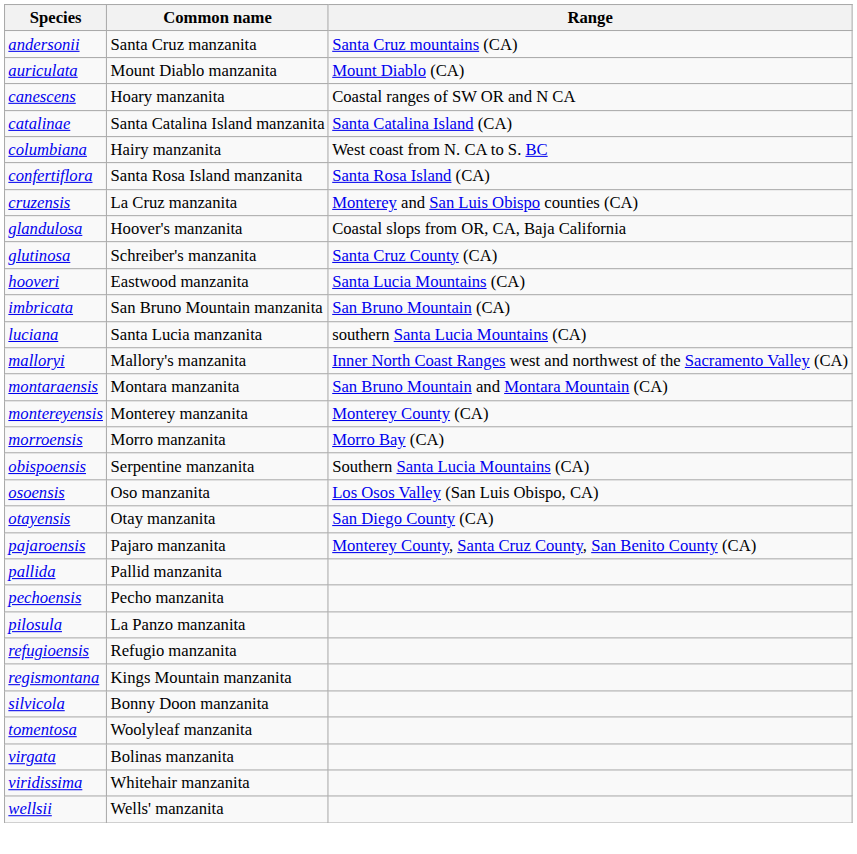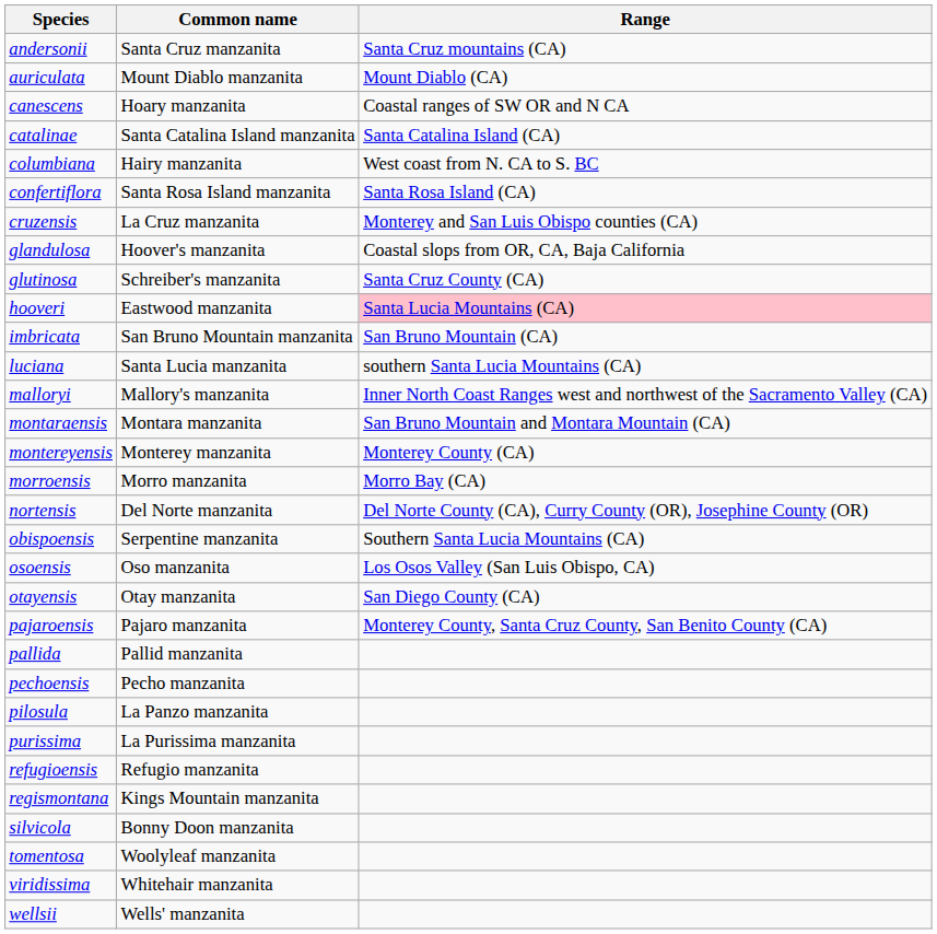 <table class="wikitable">
 <tr>
 <th>Species</th>
 <th>Common name</th>
 <th>Range</th>
 </tr>
 <tr>
 <td><em><a href='#'>andersonii</a></em></td>
 <td>Santa Cruz manzanita</td>
 <td><a href='#'>Santa Cruz mountains</a> (CA)</td>
 </tr>
 <tr>
 <td><em><a href='#'>auriculata</a></em></td>
 <td>Mount Diablo manzanita</td>
 <td><a href='#'>Mount Diablo</a> (CA)</td>
 </tr>
 <tr>
 <td><em><a href='#'>canescens</a></em></td>
 <td>Hoary manzanita</td>
 <td>Coastal ranges of SW OR and N CA</td>
 </tr>
 <tr>
 <td><em><a href='#'>catalinae</a></em></td>
 <td>Santa Catalina Island manzanita</td>
 <td><a href='#'>Santa Catalina Island</a> (CA)</td>
 </tr>
 <tr>
 <td><em><a href='#'>columbiana</a></em></td>
 <td>Hairy manzanita</td>
 <td>West coast from N. CA to S. <a href='#'>BC</a></td>
 </tr>
 <tr>
 <td><em><a href='#'>confertiflora</a></em></td>
 <td>Santa Rosa Island manzanita</td>
 <td><a href='#'>Santa Rosa Island</a> (CA)</td>
 </tr>
 <tr>
 <td><em><a href='#'>cruzensis</a></em></td>
 <td>La Cruz manzanita</td>
 <td><a href='#'>Monterey</a> and <a href='#'>San Luis Obispo</a> counties (CA)</td>
 </tr>
 <tr>
 <td><em><a href='#'>glandulosa</a></em></td>
 <td>Hoover's manzanita</td>
 <td>Coastal slops from OR, CA, Baja California</td>
 </tr>
 <tr>
 <td><em><a href='#'>glutinosa</a></em></td>
 <td>Schreiber's manzanita</td>
 <td><a href='#'>Santa Cruz County</a> (CA)</td>
 </tr>
 <tr>
 <td><em><a href='#'>hooveri</a></em></td>
 <td>Eastwood manzanita</td>
-<td><a href='#'>Santa Lucia Mountains</a> (CA)</td>
+<td style="background: pink;"><a href='#'>Santa Lucia Mountains</a> (CA)</td>
 </tr>
 <tr>
 <td><em><a href='#'>imbricata</a></em></td>
 <td>San Bruno Mountain manzanita</td>
 <td><a href='#'>San Bruno Mountain</a> (CA)</td>
 </tr>
 <tr>
 <td><em><a href='#'>luciana</a></em></td>
 <td>Santa Lucia manzanita</td>
 <td>southern <a href='#'>Santa Lucia Mountains</a> (CA)</td>
 </tr>
 <tr>
 <td><em><a href='#'>malloryi</a></em></td>
 <td>Mallory's manzanita</td>
 <td><a href='#'>Inner North Coast Ranges</a> west and northwest of the <a href='#'>Sacramento Valley</a> (CA)</td>
 </tr>
 <tr>
 <td><em><a href='#'>montaraensis</a></em></td>
 <td>Montara manzanita</td>
 <td><a href='#'>San Bruno Mountain</a> and <a href='#'>Montara Mountain</a> (CA)</td>
 </tr>
 <tr>
 <td><em><a href='#'>montereyensis</a></em></td>
 <td>Monterey manzanita</td>
 <td><a href='#'>Monterey County</a> (CA)</td>
 </tr>
 <tr>
 <td><em><a href='#'>morroensis</a></em></td>
 <td>Morro manzanita</td>
 <td><a href='#'>Morro Bay</a> (CA)</td>
+</tr>
+<tr>
+<td><em><a href='#'>nortensis</a></em></td>
+<td>Del Norte manzanita</td>
+<td><a href='#'>Del Norte County</a> (CA), <a href='#'>Curry County</a> (OR), <a href='#'>Josephine County</a> (OR)</td>
 </tr>
 <tr>
 <td><em><a href='#'>obispoensis</a></em></td>
 <td>Serpentine manzanita</td>
 <td>Southern <a href='#'>Santa Lucia Mountains</a> (CA)</td>
 </tr>
 <tr>
 <td><em><a href='#'>osoensis</a></em></td>
 <td>Oso manzanita</td>
 <td><a href='#'>Los Osos Valley</a> (San Luis Obispo, CA)</td>
 </tr>
 <tr>
 <td><em><a href='#'>otayensis</a></em></td>
 <td>Otay manzanita</td>
 <td><a href='#'>San Diego County</a> (CA)</td>
 </tr>
 <tr>
 <td><em><a href='#'>pajaroensis</a></em></td>
 <td>Pajaro manzanita</td>
 <td><a href='#'>Monterey County</a>, <a href='#'>Santa Cruz County</a>, <a href='#'>San Benito County</a> (CA)</td>
 </tr>
 <tr>
 <td><em><a href='#'>pallida</a></em></td>
 <td>Pallid manzanita</td>
 <td></td>
 </tr>
 <tr>
 <td><em><a href='#'>pechoensis</a></em></td>
 <td>Pecho manzanita</td>
 <td></td>
 </tr>
 <tr>
 <td><em><a href='#'>pilosula</a></em></td>
 <td>La Panzo manzanita</td>
 <td></td>
 </tr>
 <tr>
+<td><em><a href='#'>purissima</a></em></td>
+<td>La Purissima manzanita</td>
+<td></td>
+</tr>
+<tr>
 <td><em><a href='#'>refugioensis</a></em></td>
 <td>Refugio manzanita</td>
 <td></td>
 </tr>
 <tr>
 <td><em><a href='#'>regismontana</a></em></td>
 <td>Kings Mountain manzanita</td>
 <td></td>
 </tr>
 <tr>
 <td><em><a href='#'>silvicola</a></em></td>
 <td>Bonny Doon manzanita</td>
 <td></td>
 </tr>
 <tr>
 <td><em><a href='#'>tomentosa</a></em></td>
 <td>Woolyleaf manzanita</td>
 <td></td>
 </tr>
 <tr>
-<td><em><a href='#'>virgata</a></em></td>
-<td>Bolinas manzanita</td>
-<td></td>
-</tr>
-<tr>
 <td><em><a href='#'>viridissima</a></em></td>
 <td>Whitehair manzanita</td>
 <td></td>
 </tr>
 <tr>
 <td><em><a href='#'>wellsii</a></em></td>
 <td>Wells' manzanita</td>
 <td></td>
 </tr>
 </table>
